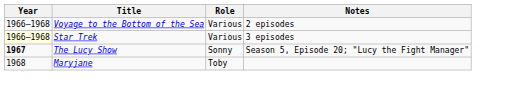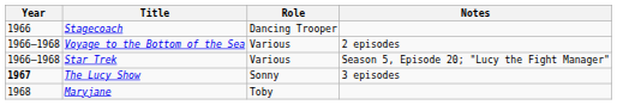 <table class="wikitable">
 <tr>
 <th>Year</th>
 <th>Title</th>
 <th>Role</th>
 <th>Notes</th>
 </tr>
 <tr>
+<td>1966</td>
+<td><em><a href='#'>Stagecoach</a></em></td>
+<td>Dancing Trooper</td>
+<td></td>
+</tr>
+<tr>
 <td>1966–1968</td>
 <td><em><a href='#'>Voyage to the Bottom of the Sea</a></em></td>
 <td>Various</td>
 <td>2 episodes</td>
 </tr>
 <tr>
-<td style="background: lightyellow;">1966–1968</td>
+<td>1966–1968</td>
 <td><em><a href='#'>Star Trek</a></em></td>
 <td>Various</td>
-<td>3 episodes</td>
+<td>Season 5, Episode 20; "Lucy the Fight Manager"</td>
 </tr>
 <tr>
 <td><strong>1967</strong></td>
 <td><em><a href='#'>The Lucy Show</a></em></td>
 <td>Sonny</td>
-<td>Season 5, Episode 20; "Lucy the Fight Manager"</td>
+<td>3 episodes</td>
 </tr>
 <tr>
 <td>1968</td>
 <td><em><a href='#'>Maryjane</a></em></td>
 <td>Toby</td>
 <td></td>
 </tr>
 </table>
